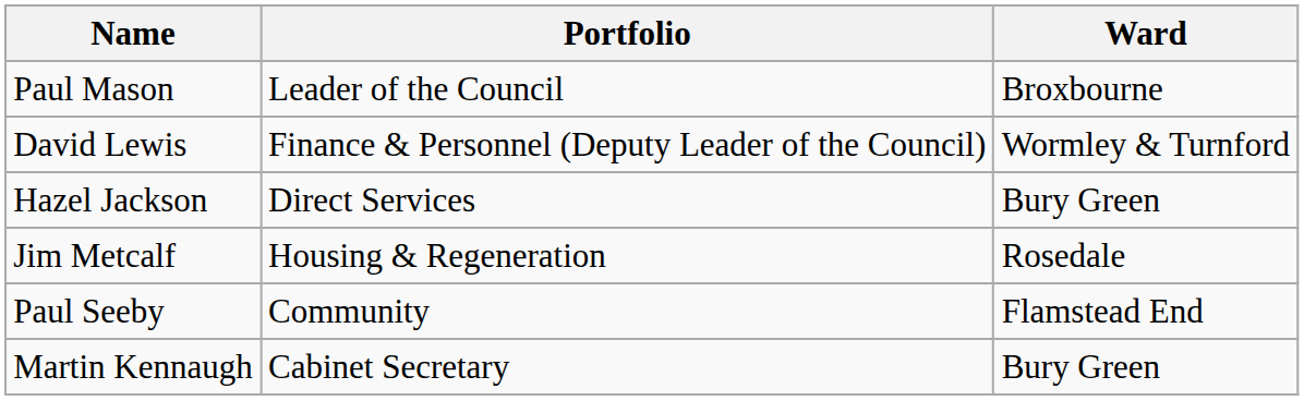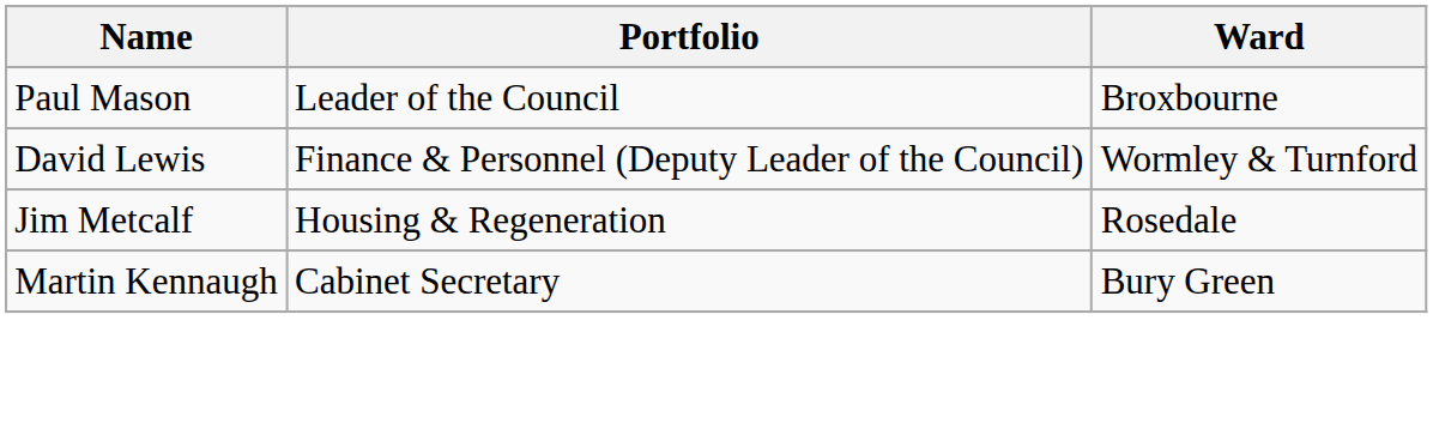 <table class="wikitable" style="font-size: 95%;">
 <tr>
 <th>Name</th>
 <th>Portfolio</th>
 <th>Ward</th>
 </tr>
 <tr>
 <td>Paul Mason</td>
 <td>Leader of the Council</td>
 <td>Broxbourne</td>
 </tr>
 <tr>
 <td>David Lewis</td>
 <td>Finance & Personnel (Deputy Leader of the Council)</td>
 <td>Wormley & Turnford</td>
 </tr>
 <tr>
-<td>Hazel Jackson</td>
-<td>Direct Services</td>
-<td>Bury Green</td>
-</tr>
-<tr>
 <td>Jim Metcalf</td>
 <td>Housing & Regeneration</td>
 <td>Rosedale</td>
-</tr>
-<tr>
-<td>Paul Seeby</td>
-<td>Community</td>
-<td>Flamstead End</td>
 </tr>
 <tr>
 <td>Martin Kennaugh</td>
 <td>Cabinet Secretary</td>
 <td>Bury Green</td>
 </tr>
 <tr>
 </tr>
 </table>
